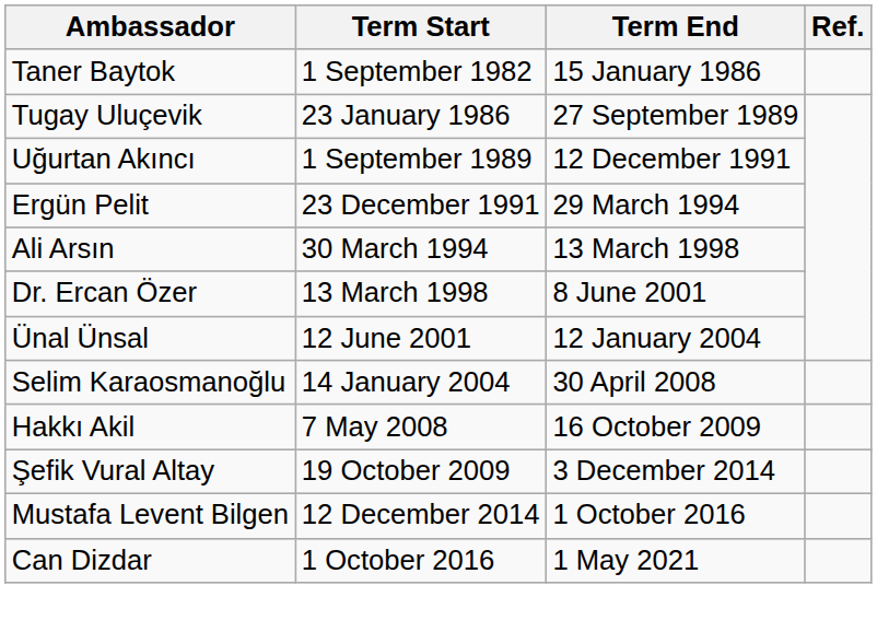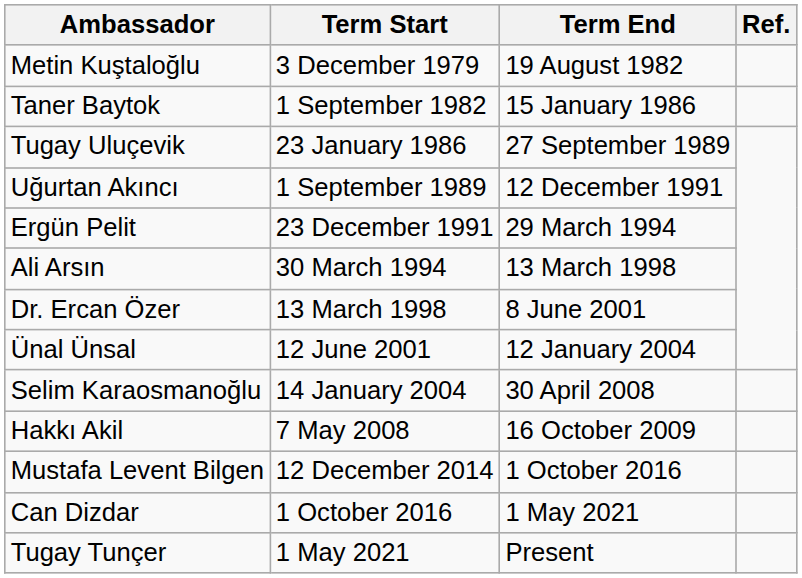 <table class="wikitable">
 <tr>
 <th>Ambassador</th>
 <th>Term Start</th>
 <th>Term End</th>
 <th>Ref.</th>
+</tr>
+<tr>
+<td>Metin Kuştaloğlu</td>
+<td>3 December 1979</td>
+<td>19 August 1982</td>
+<td></td>
 </tr>
 <tr>
 <td>Taner Baytok</td>
 <td>1 September 1982</td>
 <td>15 January 1986</td>
 <td></td>
 </tr>
 <tr>
 <td>Tugay Uluçevik</td>
 <td>23 January 1986</td>
 <td>27 September 1989</td>
 <td rowspan="6"></td>
 </tr>
 <tr>
 <td>Uğurtan Akıncı</td>
 <td>1 September 1989</td>
 <td>12 December 1991</td>
 </tr>
 <tr>
 <td>Ergün Pelit</td>
 <td>23 December 1991</td>
 <td>29 March 1994</td>
 </tr>
 <tr>
 <td>Ali Arsın</td>
 <td>30 March 1994</td>
 <td>13 March 1998</td>
 </tr>
 <tr>
 <td>Dr. Ercan Özer</td>
 <td>13 March 1998</td>
 <td>8 June 2001</td>
 </tr>
 <tr>
 <td>Ünal Ünsal</td>
 <td>12 June 2001</td>
 <td>12 January 2004</td>
 </tr>
 <tr>
 <td>Selim Karaosmanoğlu</td>
 <td>14 January 2004</td>
 <td>30 April 2008</td>
 <td></td>
 </tr>
 <tr>
 <td>Hakkı Akil</td>
 <td>7 May 2008</td>
 <td>16 October 2009</td>
 <td></td>
 </tr>
 <tr>
-<td>Şefik Vural Altay</td>
-<td>19 October 2009</td>
-<td>3 December 2014</td>
-<td></td>
-</tr>
-<tr>
 <td>Mustafa Levent Bilgen</td>
 <td>12 December 2014</td>
 <td>1 October 2016</td>
 <td></td>
 </tr>
 <tr>
 <td>Can Dizdar</td>
 <td>1 October 2016</td>
 <td>1 May 2021</td>
 <td></td>
 </tr>
+<tr>
+<td>Tugay Tunçer</td>
+<td>1 May 2021</td>
+<td>Present</td>
+<td></td>
+</tr>
 </table>
